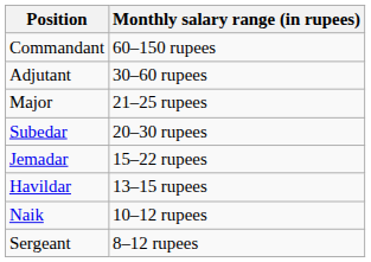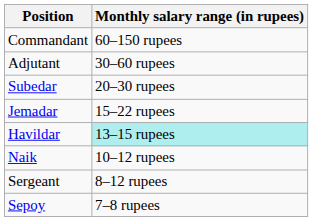 <table class="wikitable">
 <tr>
 <th>Position</th>
 <th>Monthly salary range (in rupees)</th>
 </tr>
 <tr>
 <td>Commandant</td>
 <td>60–150 rupees</td>
 </tr>
 <tr>
 <td>Adjutant</td>
 <td>30–60 rupees</td>
 </tr>
 <tr>
-<td>Major</td>
-<td>21–25 rupees</td>
-</tr>
-<tr>
 <td><a href='#'>Subedar</a></td>
 <td>20–30 rupees</td>
 </tr>
 <tr>
 <td><a href='#'>Jemadar</a></td>
 <td>15–22 rupees</td>
 </tr>
 <tr>
 <td><a href='#'>Havildar</a></td>
-<td>13–15 rupees</td>
+<td style="background: paleturquoise;">13–15 rupees</td>
 </tr>
 <tr>
 <td><a href='#'>Naik</a></td>
 <td>10–12 rupees</td>
 </tr>
 <tr>
 <td>Sergeant</td>
 <td>8–12 rupees</td>
 </tr>
+<tr>
+<td><a href='#'>Sepoy</a></td>
+<td>7–8 rupees</td>
+</tr>
 </table>
